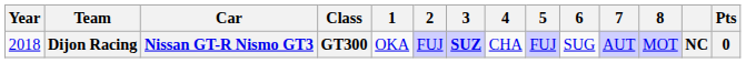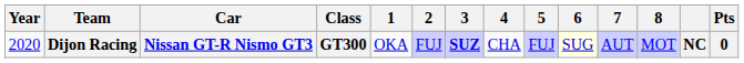 <table class="wikitable" style="text-align:center; font-size:90%">
 <tr>
 <th>Year</th>
 <th>Team</th>
 <th>Car</th>
 <th>Class</th>
 <th>1</th>
 <th>2</th>
 <th>3</th>
 <th>4</th>
 <th>5</th>
 <th>6</th>
 <th>7</th>
 <th>8</th>
 <th></th>
 <th>Pts</th>
 </tr>
 <tr>
-<td><a href='#'>2018</a></td>
+<td><a href='#'>2020</a></td>
 <th>Dijon Racing</th>
 <th><a href='#'>Nissan GT-R Nismo GT3</a></th>
 <th>GT300</th>
 <td><a href='#'>OKA</a></td>
 <td style="background:#CFCFFF;"><a href='#'>FUJ</a><br></td>
 <td style="background:#CFCFFF;"><strong><a href='#'>SUZ</a><br></strong></td>
 <td><a href='#'>CHA</a></td>
 <td style="background:#CFCFFF;"><a href='#'>FUJ</a><br></td>
-<td><a href='#'>SUG</a></td>
+<td style="background: lightyellow;"><a href='#'>SUG</a></td>
 <td style="background:#CFCFFF;"><a href='#'>AUT</a><br></td>
 <td style="background:#CFCFFF;"><a href='#'>MOT</a><br></td>
 <th>NC</th>
 <th>0</th>
 </tr>
 </table>
